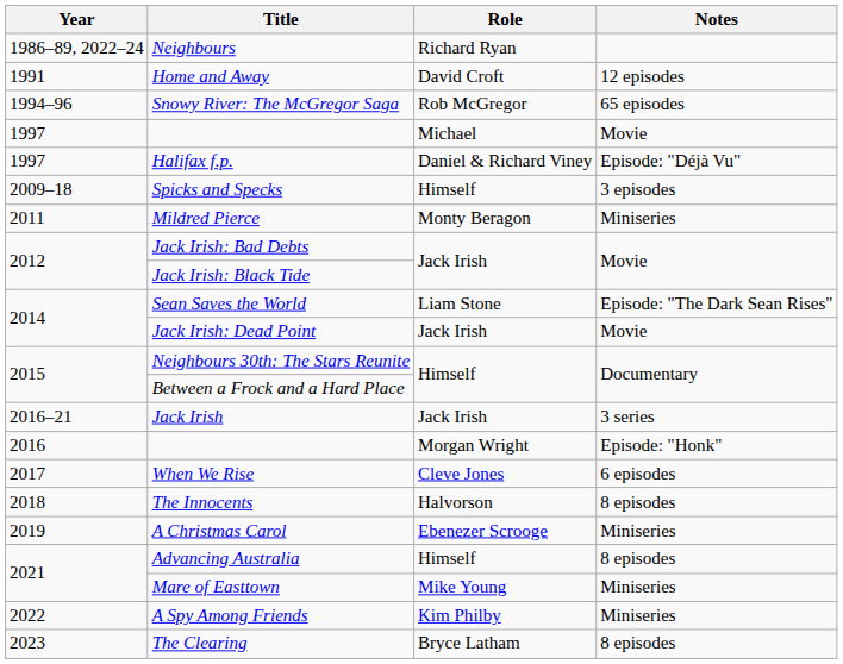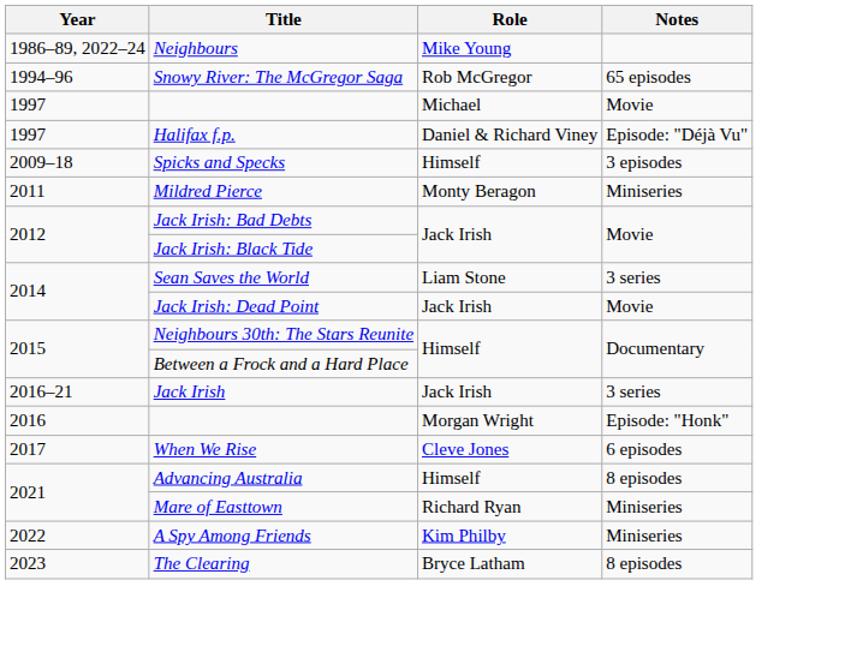 <table class="wikitable sortable unsortable">
 <tr>
 <th>Year</th>
 <th>Title</th>
 <th>Role</th>
 <th class="unsortable">Notes</th>
 </tr>
 <tr>
 <td>1986–89, 2022–24</td>
 <td><em><a href='#'>Neighbours</a></em></td>
-<td>Richard Ryan</td>
+<td><a href='#'>Mike Young</a></td>
 <td></td>
-</tr>
-<tr>
-<td>1991</td>
-<td><em><a href='#'>Home and Away</a></em></td>
-<td>David Croft</td>
-<td>12 episodes</td>
 </tr>
 <tr>
 <td>1994–96</td>
 <td><em><a href='#'>Snowy River: The McGregor Saga</a></em></td>
 <td>Rob McGregor</td>
 <td>65 episodes</td>
 </tr>
 <tr>
 <td>1997</td>
 <td><em></em></td>
 <td>Michael</td>
 <td>Movie</td>
 </tr>
 <tr>
 <td>1997</td>
 <td><em><a href='#'>Halifax f.p.</a></em></td>
 <td>Daniel & Richard Viney</td>
 <td>Episode: "Déjà Vu"</td>
 </tr>
 <tr>
 <td>2009–18</td>
 <td><em><a href='#'>Spicks and Specks</a></em></td>
 <td>Himself</td>
 <td>3 episodes</td>
 </tr>
 <tr>
 <td>2011</td>
 <td><em><a href='#'>Mildred Pierce</a></em></td>
 <td>Monty Beragon</td>
 <td>Miniseries</td>
 </tr>
 <tr>
 <td rowspan="2">2012</td>
 <td><em><a href='#'>Jack Irish: Bad Debts</a></em></td>
 <td rowspan="2">Jack Irish</td>
 <td rowspan="2">Movie</td>
 </tr>
 <tr>
 <td><em><a href='#'>Jack Irish: Black Tide</a></em></td>
 </tr>
 <tr>
 <td rowspan="2">2014</td>
 <td><em><a href='#'>Sean Saves the World</a></em></td>
 <td>Liam Stone</td>
-<td>Episode: "The Dark Sean Rises"</td>
+<td>3 series</td>
 </tr>
 <tr>
 <td><em><a href='#'>Jack Irish: Dead Point</a></em></td>
 <td>Jack Irish</td>
 <td>Movie</td>
 </tr>
 <tr>
 <td rowspan="2">2015</td>
 <td><em><a href='#'>Neighbours 30th: The Stars Reunite</a></em></td>
 <td rowspan="2">Himself</td>
 <td rowspan="2">Documentary</td>
 </tr>
 <tr>
 <td><em>Between a Frock and a Hard Place</em></td>
 </tr>
 <tr>
 <td>2016–21</td>
 <td><em><a href='#'>Jack Irish</a></em></td>
 <td>Jack Irish</td>
 <td>3 series</td>
 </tr>
 <tr>
 <td>2016</td>
 <td><em></em></td>
 <td>Morgan Wright</td>
 <td>Episode: "Honk"</td>
 </tr>
 <tr>
 <td>2017</td>
 <td><em><a href='#'>When We Rise</a></em></td>
 <td><a href='#'>Cleve Jones</a></td>
 <td>6 episodes</td>
 </tr>
 <tr>
-<td>2018</td>
-<td><em><a href='#'>The Innocents</a></em></td>
-<td>Halvorson</td>
-<td>8 episodes</td>
-</tr>
-<tr>
-<td>2019</td>
-<td><em><a href='#'>A Christmas Carol</a></em></td>
-<td><a href='#'>Ebenezer Scrooge</a></td>
-<td>Miniseries</td>
-</tr>
-<tr>
 <td rowspan="2">2021</td>
 <td><em><a href='#'>Advancing Australia</a></em></td>
 <td>Himself</td>
 <td>8 episodes</td>
 </tr>
 <tr>
 <td><em><a href='#'>Mare of Easttown</a></em></td>
-<td><a href='#'>Mike Young</a></td>
+<td>Richard Ryan</td>
 <td>Miniseries</td>
 </tr>
 <tr>
 <td>2022</td>
 <td><em><a href='#'>A Spy Among Friends</a></em></td>
 <td><a href='#'>Kim Philby</a></td>
 <td>Miniseries</td>
 </tr>
 <tr>
 <td>2023</td>
 <td><em><a href='#'>The Clearing</a></em></td>
 <td>Bryce Latham</td>
 <td>8 episodes</td>
 </tr>
 </table>
